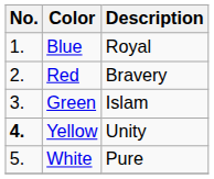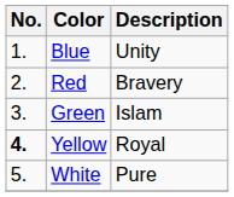 <table class="wikitable" style="margin-left:3em; margin-right:auto">
 <tr>
 <th>No.</th>
 <th>Color</th>
 <th>Description</th>
 </tr>
 <tr>
 <td>1.</td>
 <td><a href='#'>Blue</a></td>
-<td>Royal</td>
+<td>Unity</td>
 </tr>
 <tr>
 <td>2.</td>
 <td><a href='#'>Red</a></td>
 <td>Bravery</td>
 </tr>
 <tr>
 <td>3.</td>
 <td><a href='#'>Green</a></td>
 <td>Islam</td>
 </tr>
 <tr>
 <td><strong>4.</strong></td>
 <td><a href='#'>Yellow</a></td>
-<td>Unity</td>
+<td>Royal</td>
 </tr>
 <tr>
 <td>5.</td>
 <td><a href='#'>White</a></td>
 <td>Pure</td>
 </tr>
 <tr>
 </tr>
 </table>
